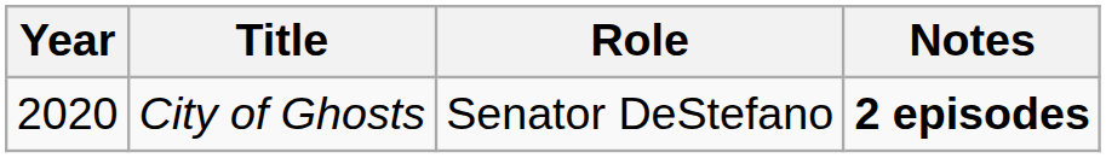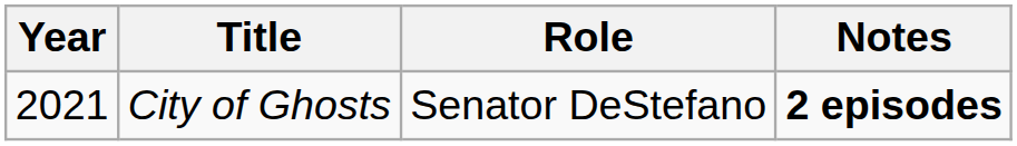 <table class="wikitable sortable">
 <tr>
 <th>Year</th>
 <th>Title</th>
 <th>Role</th>
 <th>Notes</th>
 </tr>
 <tr>
-<td>2020</td>
+<td>2021</td>
 <td><em>City of Ghosts</em></td>
 <td>Senator DeStefano</td>
 <td><strong>2 episodes</strong></td>
 </tr>
 </table>
